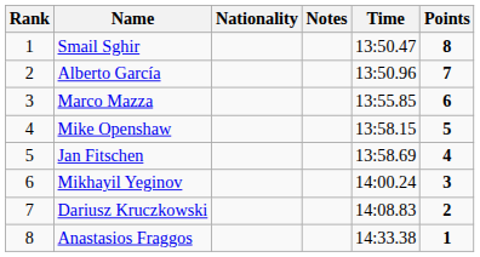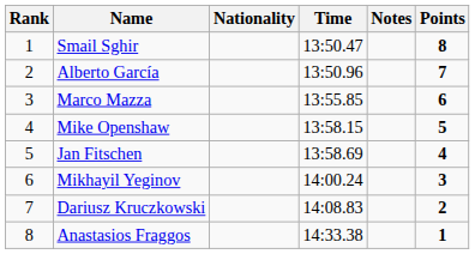 <table class="wikitable sortable" style="text-align:center">
 <tr>
 <th>Rank</th>
 <th>Name</th>
 <th>Nationality</th>
+<th>Time</th>
 <th>Notes</th>
-<th>Time</th>
 <th>Points</th>
 </tr>
 <tr>
 <td>1</td>
 <td align=left><a href='#'>Smail Sghir</a></td>
 <td align=left></td>
+<td>13:50.47</td>
 <td></td>
-<td>13:50.47</td>
 <td><strong>8</strong></td>
 </tr>
 <tr>
 <td>2</td>
 <td align=left><a href='#'>Alberto García</a></td>
 <td align=left></td>
+<td>13:50.96</td>
 <td></td>
-<td>13:50.96</td>
 <td><strong>7</strong></td>
 </tr>
 <tr>
 <td>3</td>
 <td align=left><a href='#'>Marco Mazza</a></td>
 <td align=left></td>
+<td>13:55.85</td>
 <td></td>
-<td>13:55.85</td>
 <td><strong>6</strong></td>
 </tr>
 <tr>
 <td>4</td>
 <td align=left><a href='#'>Mike Openshaw</a></td>
 <td align=left></td>
+<td>13:58.15</td>
 <td></td>
-<td>13:58.15</td>
 <td><strong>5</strong></td>
 </tr>
 <tr>
 <td>5</td>
 <td align=left><a href='#'>Jan Fitschen</a></td>
 <td align=left></td>
+<td>13:58.69</td>
 <td></td>
-<td>13:58.69</td>
 <td><strong>4</strong></td>
 </tr>
 <tr>
 <td>6</td>
 <td align=left><a href='#'>Mikhayil Yeginov</a></td>
 <td align=left></td>
+<td>14:00.24</td>
 <td></td>
-<td>14:00.24</td>
 <td><strong>3</strong></td>
 </tr>
 <tr>
 <td>7</td>
 <td align=left><a href='#'>Dariusz Kruczkowski</a></td>
 <td align=left></td>
+<td>14:08.83</td>
 <td></td>
-<td>14:08.83</td>
 <td><strong>2</strong></td>
 </tr>
 <tr>
 <td>8</td>
 <td align=left><a href='#'>Anastasios Fraggos</a></td>
 <td align=left></td>
+<td>14:33.38</td>
 <td></td>
-<td>14:33.38</td>
 <td><strong>1</strong></td>
 </tr>
 </table>
